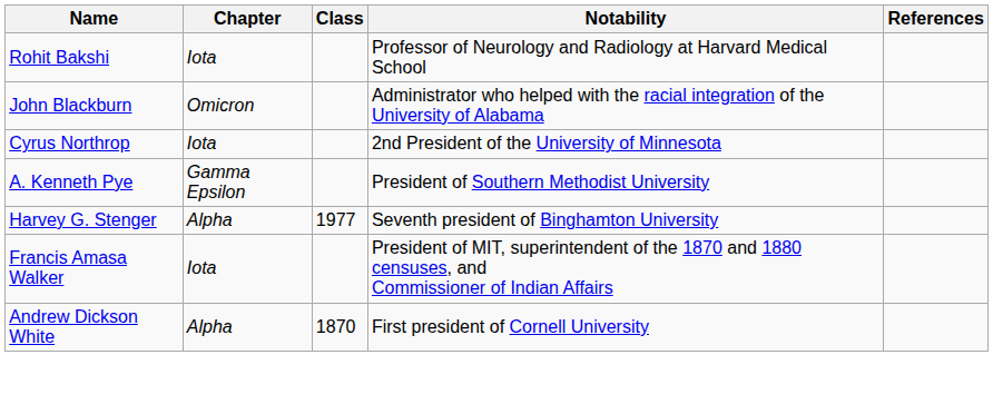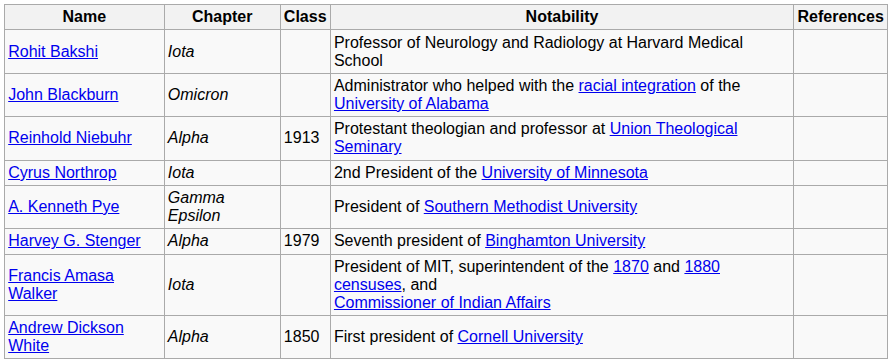 <table class="wikitable sortable" style="width:100%;">
 <tr>
 <th>Name</th>
 <th>Chapter</th>
 <th>Class</th>
 <th>Notability</th>
 <th>References</th>
 </tr>
 <tr>
 <td><a href='#'>Rohit Bakshi</a></td>
 <td><em>Iota</em></td>
 <td></td>
 <td>Professor of Neurology and Radiology at Harvard Medical School</td>
 <td></td>
 </tr>
 <tr>
 <td><a href='#'>John Blackburn</a></td>
 <td><em>Omicron</em></td>
 <td></td>
 <td>Administrator who helped with the <a href='#'>racial integration</a> of the<br><a href='#'>University of Alabama</a></td>
 <td></td>
 </tr>
 <tr>
+<td><a href='#'>Reinhold Niebuhr</a></td>
+<td><em>Alpha</em></td>
+<td>1913</td>
+<td>Protestant theologian and professor at <a href='#'>Union Theological Seminary</a></td>
+<td></td>
+</tr>
+<tr>
 <td><a href='#'>Cyrus Northrop</a></td>
 <td><em>Iota</em></td>
 <td></td>
 <td>2nd President of the <a href='#'>University of Minnesota</a></td>
 <td></td>
 </tr>
 <tr>
 <td><a href='#'>A. Kenneth Pye</a></td>
 <td><em>Gamma Epsilon</em></td>
 <td></td>
 <td>President of <a href='#'>Southern Methodist University</a></td>
 <td></td>
 </tr>
 <tr>
 <td><a href='#'>Harvey G. Stenger</a></td>
 <td><em>Alpha</em></td>
-<td>1977</td>
+<td>1979</td>
 <td>Seventh president of <a href='#'>Binghamton University</a></td>
 <td></td>
 </tr>
 <tr>
 <td><a href='#'>Francis Amasa Walker</a></td>
 <td><em>Iota</em></td>
 <td></td>
 <td>President of MIT, superintendent of the <a href='#'>1870</a> and <a href='#'>1880 censuses</a>, and<br><a href='#'>Commissioner of Indian Affairs</a></td>
 <td></td>
 </tr>
 <tr>
 <td><a href='#'>Andrew Dickson White</a></td>
 <td><em>Alpha</em></td>
-<td>1870</td>
+<td>1850</td>
 <td>First president of <a href='#'>Cornell University</a></td>
 <td></td>
 </tr>
 </table>
